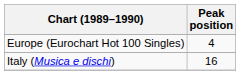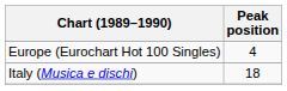 <table class="wikitable sortable">
 <tr>
 <th>Chart (1989–1990)</th>
 <th>Peak<br>position</th>
 </tr>
 <tr>
 </tr>
 <tr>
 </tr>
 <tr>
 <td>Europe (Eurochart Hot 100 Singles)</td>
 <td align=center>4</td>
 </tr>
 <tr>
 </tr>
 <tr>
 </tr>
 <tr>
 <td scope="row">Italy (<em><a href='#'>Musica e dischi</a></em>)</td>
-<td align="center">16</td>
+<td align="center">18</td>
 </tr>
 <tr>
 </tr>
 <tr>
 </tr>
 <tr>
 </tr>
 <tr>
 </tr>
 <tr>
 </tr>
 </table>
